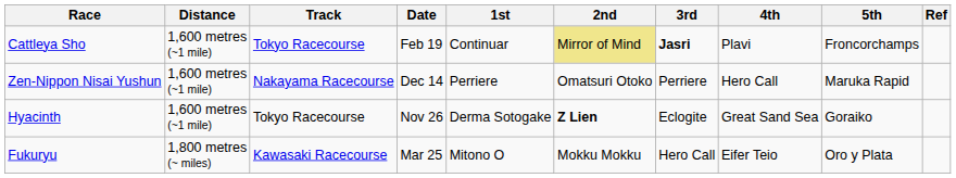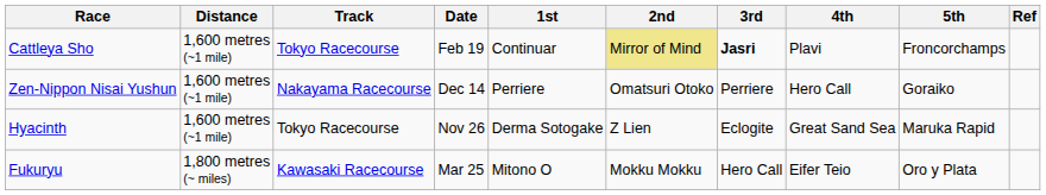 <table class="wikitable">
 <tr>
 <th>Race</th>
 <th>Distance</th>
 <th>Track</th>
 <th>Date</th>
 <th>1st</th>
 <th>2nd</th>
 <th>3rd</th>
 <th>4th</th>
 <th>5th</th>
 <th>Ref</th>
 </tr>
 <tr>
 <td><a href='#'>Cattleya Sho</a></td>
 <td>1,600 metres<br><small>(~1 mile)</small></td>
 <td><a href='#'>Tokyo Racecourse</a></td>
 <td>Feb 19</td>
 <td>Continuar</td>
 <td style="background: khaki;">Mirror of Mind</td>
 <td><strong>Jasri</strong></td>
 <td>Plavi</td>
 <td>Froncorchamps</td>
 <td></td>
 </tr>
 <tr>
 <td><a href='#'>Zen-Nippon Nisai Yushun</a></td>
 <td>1,600 metres<br><small>(~1 mile)</small></td>
 <td><a href='#'>Nakayama Racecourse</a></td>
 <td>Dec 14</td>
 <td>Perriere</td>
 <td>Omatsuri Otoko</td>
 <td>Perriere</td>
 <td>Hero Call</td>
-<td>Maruka Rapid</td>
+<td>Goraiko</td>
 <td></td>
 </tr>
 <tr>
 <td><a href='#'>Hyacinth</a></td>
 <td>1,600 metres<br><small>(~1 mile)</small></td>
 <td>Tokyo Racecourse</td>
 <td>Nov 26</td>
 <td>Derma Sotogake</td>
-<td><strong>Z Lien</strong></td>
+<td>Z Lien</td>
 <td>Eclogite</td>
 <td>Great Sand Sea</td>
-<td>Goraiko</td>
+<td>Maruka Rapid</td>
 <td></td>
 </tr>
 <tr>
 <td><a href='#'>Fukuryu</a></td>
 <td>1,800 metres<br><small>(~ miles)</small></td>
 <td><a href='#'>Kawasaki Racecourse</a></td>
 <td>Mar 25</td>
 <td>Mitono O</td>
 <td>Mokku Mokku</td>
 <td>Hero Call</td>
 <td>Eifer Teio</td>
 <td>Oro y Plata</td>
 <td></td>
 </tr>
 </table>
